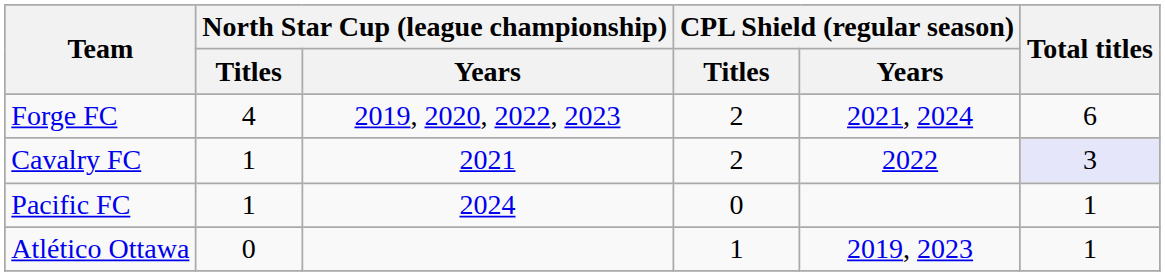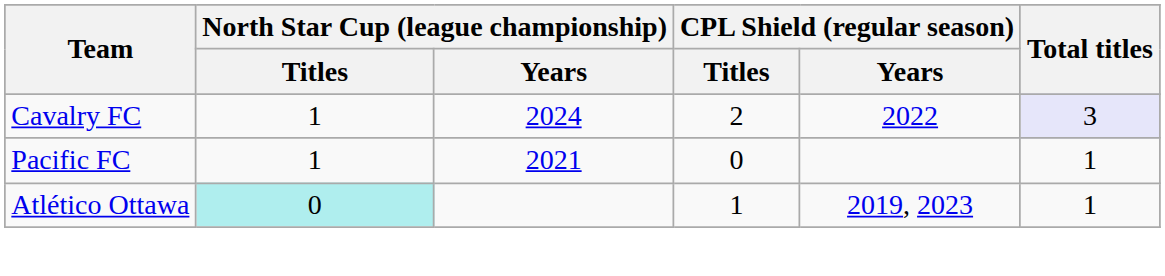 <table class="wikitable sortable" style="text-align: center;">
 <tr>
 <th rowspan="2">Team</th>
 <th colspan="2">North Star Cup <strong>(league championship)</strong></th>
 <th colspan="2">CPL Shield <strong>(regular season)</strong></th>
 <th rowspan="2">Total titles</th>
 </tr>
 <tr>
 <th>Titles</th>
 <th>Years</th>
 <th>Titles</th>
 <th>Years</th>
 </tr>
 <tr>
-<td align=left><a href='#'>Forge FC</a></td>
-<td>4</td>
-<td><a href='#'>2019</a>, <a href='#'>2020</a>, <a href='#'>2022</a>,  <a href='#'>2023</a></td>
-<td>2</td>
-<td><a href='#'>2021</a>, <a href='#'>2024</a></td>
-<td>6</td>
-</tr>
-<tr>
 <td align=left><a href='#'>Cavalry FC</a></td>
 <td>1</td>
-<td><a href='#'>2021</a></td>
+<td><a href='#'>2024</a></td>
 <td>2</td>
 <td><a href='#'>2022</a></td>
 <td style="background: lavender;">3</td>
 </tr>
 <tr>
 <td align=left><a href='#'>Pacific FC</a></td>
 <td>1</td>
-<td><a href='#'>2024</a></td>
+<td><a href='#'>2021</a></td>
 <td>0</td>
 <td></td>
 <td>1</td>
 </tr>
 <tr>
 <td align=left><a href='#'>Atlético Ottawa</a></td>
-<td>0</td>
+<td style="background: paleturquoise;">0</td>
 <td></td>
 <td>1</td>
 <td><a href='#'>2019</a>, <a href='#'>2023</a></td>
 <td>1</td>
 </tr>
 </table>
